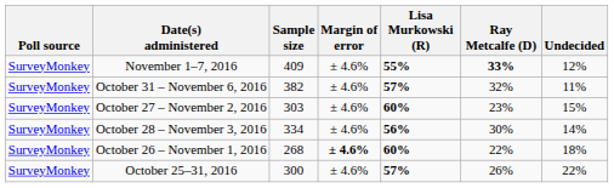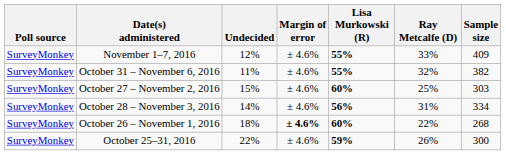 <table class="wikitable">
 <tr valign= bottom>
 <th>Poll source</th>
 <th>Date(s)<br>administered</th>
-<th>Sample<br>size</th>
+<th>Undecided</th>
 <th>Margin of<br>error</th>
 <th style="width:90px;">Lisa<br>Murkowski (R)</th>
 <th style="width:90px;">Ray<br>Metcalfe (D)</th>
-<th>Undecided</th>
+<th>Sample<br>size</th>
 </tr>
 <tr>
 <td><a href='#'>SurveyMonkey</a></td>
 <td align=center>November 1–7, 2016</td>
-<td align=center>409</td>
+<td align=center>12%</td>
 <td align=center>± 4.6%</td>
 <td><strong>55%</strong></td>
-<td align=center><strong>33%</strong></td>
-<td align=center>12%</td>
+<td align=center>33%</td>
+<td align=center>409</td>
 </tr>
 <tr>
 <td><a href='#'>SurveyMonkey</a></td>
 <td align=center>October 31 – November 6, 2016</td>
+<td align=center>11%</td>
+<td align=center>± 4.6%</td>
+<td><strong>55%</strong></td>
+<td align=center>32%</td>
 <td align=center>382</td>
-<td align=center>± 4.6%</td>
-<td><strong>57%</strong></td>
-<td align=center>32%</td>
-<td align=center>11%</td>
 </tr>
 <tr>
 <td><a href='#'>SurveyMonkey</a></td>
 <td align=center>October 27 – November 2, 2016</td>
-<td align=center>303</td>
+<td align=center>15%</td>
 <td align=center>± 4.6%</td>
 <td><strong>60%</strong></td>
-<td align=center>23%</td>
-<td align=center>15%</td>
+<td align=center>25%</td>
+<td align=center>303</td>
 </tr>
 <tr>
 <td><a href='#'>SurveyMonkey</a></td>
 <td align=center>October 28 – November 3, 2016</td>
-<td align=center>334</td>
+<td align=center>14%</td>
 <td align=center>± 4.6%</td>
 <td><strong>56%</strong></td>
-<td align=center>30%</td>
-<td align=center>14%</td>
+<td align=center>31%</td>
+<td align=center>334</td>
 </tr>
 <tr>
 <td><a href='#'>SurveyMonkey</a></td>
 <td align=center>October 26 – November 1, 2016</td>
-<td align=center>268</td>
+<td align=center>18%</td>
 <td align=center><strong>± 4.6%</strong></td>
 <td><strong>60%</strong></td>
 <td align=center>22%</td>
-<td align=center>18%</td>
+<td align=center>268</td>
 </tr>
 <tr>
 <td><a href='#'>SurveyMonkey</a></td>
 <td align=center>October 25–31, 2016</td>
+<td align=center>22%</td>
+<td align=center>± 4.6%</td>
+<td><strong>59%</strong></td>
+<td align=center>26%</td>
 <td align=center>300</td>
-<td align=center>± 4.6%</td>
-<td><strong>57%</strong></td>
-<td align=center>26%</td>
-<td align=center>22%</td>
 </tr>
 </table>
